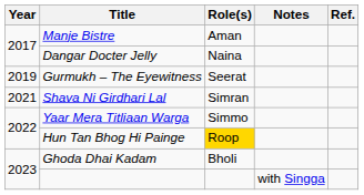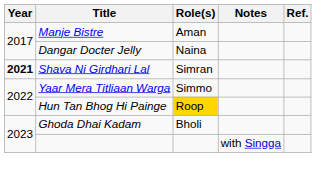 <table class="wikitable">
 <tr>
 <th>Year</th>
 <th>Title</th>
 <th>Role(s)</th>
 <th>Notes</th>
 <th>Ref.</th>
 </tr>
 <tr>
 <td rowspan="2">2017</td>
 <td><em><a href='#'>Manje Bistre</a></em></td>
 <td>Aman</td>
 <td></td>
 <td></td>
 </tr>
 <tr>
 <td><em>Dangar Docter Jelly</em></td>
 <td>Naina</td>
 <td></td>
 <td></td>
 </tr>
 <tr>
-<td>2019</td>
-<td><em>Gurmukh – The Eyewitness</em></td>
-<td>Seerat</td>
-<td></td>
-<td></td>
-</tr>
-<tr>
-<td>2021</td>
+<td><strong>2021</strong></td>
 <td><em><a href='#'>Shava Ni Girdhari Lal</a></em></td>
 <td>Simran</td>
 <td></td>
 <td></td>
 </tr>
 <tr>
 <td rowspan="2">2022</td>
 <td><em><a href='#'>Yaar Mera Titliaan Warga</a></em></td>
 <td>Simmo</td>
 <td></td>
 <td></td>
 </tr>
 <tr>
 <td><em>Hun Tan Bhog Hi Painge</em></td>
 <td style="background: gold;">Roop</td>
 <td></td>
 <td></td>
 </tr>
 <tr>
 <td rowspan="2">2023</td>
 <td><em>Ghoda Dhai Kadam</em></td>
 <td>Bholi</td>
 <td></td>
 <td></td>
 </tr>
 <tr>
 <td></td>
 <td></td>
 <td>with <a href='#'>Singga</a></td>
 <td></td>
 </tr>
 </table>
